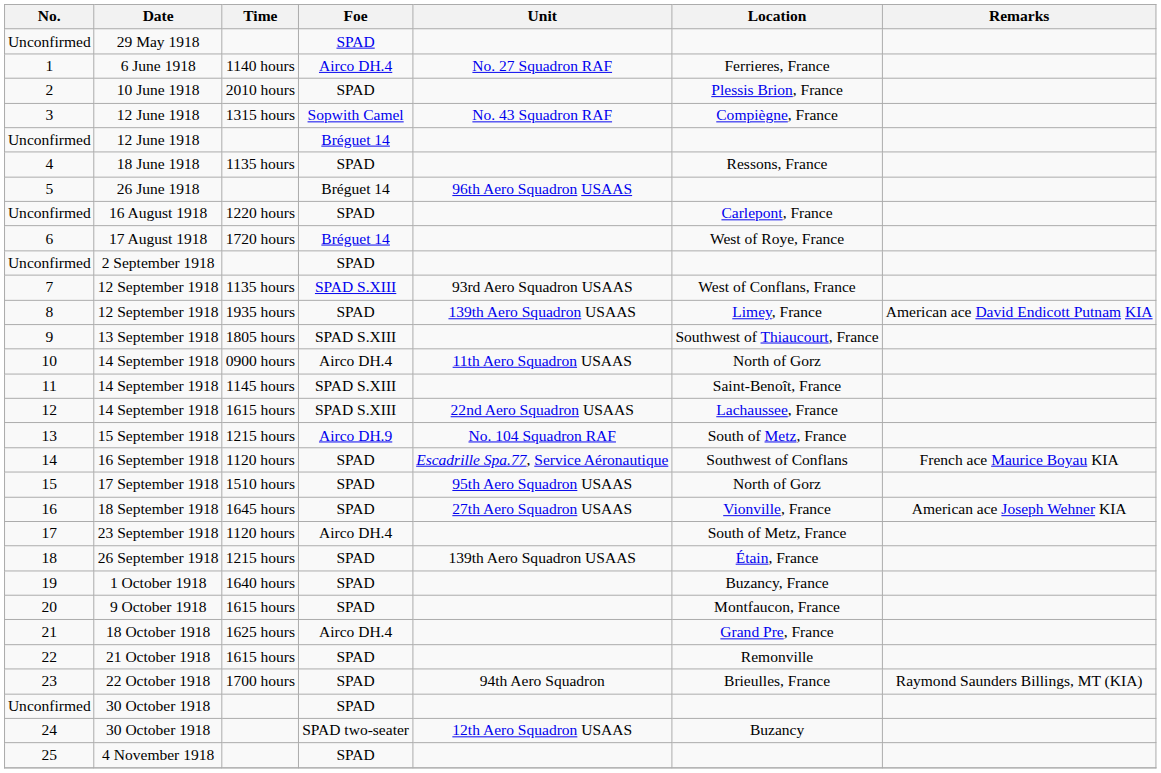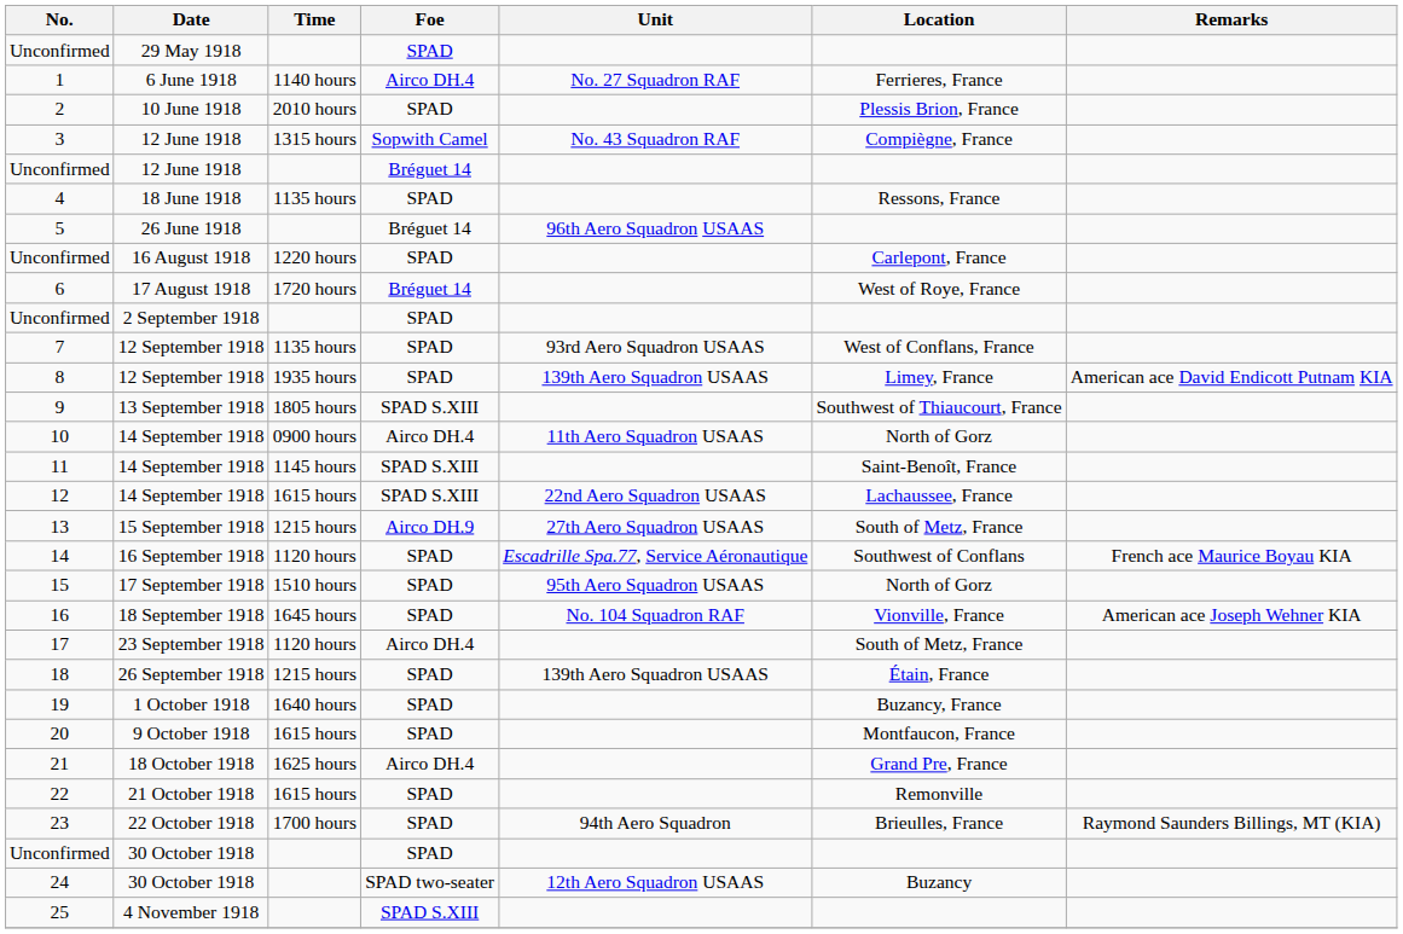 <table class="wikitable" border="1" style="margin: 1em auto 1em auto">
 <tr>
 <th>No.</th>
 <th>Date</th>
 <th>Time</th>
 <th>Foe</th>
 <th>Unit</th>
 <th>Location</th>
 <th>Remarks</th>
 </tr>
 <tr>
 <td align="center">Unconfirmed</td>
 <td align="center">29 May 1918</td>
 <td align="center"></td>
 <td align="center"><a href='#'>SPAD</a></td>
 <td align="center"></td>
 <td align="center"></td>
 <td align="center"></td>
 </tr>
 <tr>
 <td align="center">1</td>
 <td align="center">6 June 1918</td>
 <td align="center">1140 hours</td>
 <td align="center"><a href='#'>Airco DH.4</a></td>
 <td align="center"><a href='#'>No. 27 Squadron RAF</a></td>
 <td align="center">Ferrieres, France</td>
 <td align="center"></td>
 </tr>
 <tr>
 <td align="center">2</td>
 <td align="center">10 June 1918</td>
 <td align="center">2010 hours</td>
 <td align="center">SPAD</td>
 <td align="center"></td>
 <td align="center"><a href='#'>Plessis Brion</a>, France</td>
 <td align="center"></td>
 </tr>
 <tr>
 <td align="center">3</td>
 <td align="center">12 June 1918</td>
 <td align="center">1315 hours</td>
 <td align="center"><a href='#'>Sopwith Camel</a></td>
 <td align="center"><a href='#'>No. 43 Squadron RAF</a></td>
 <td align="center"><a href='#'>Compiègne</a>, France</td>
 <td align="center"></td>
 </tr>
 <tr>
 <td align="center">Unconfirmed</td>
 <td align="center">12 June 1918</td>
 <td align="center"></td>
 <td align="center"><a href='#'>Bréguet 14</a></td>
 <td align="center"></td>
 <td align="center"></td>
 <td align="center"></td>
 </tr>
 <tr>
 <td align="center">4</td>
 <td align="center">18 June 1918</td>
 <td align="center">1135 hours</td>
 <td align="center">SPAD</td>
 <td align="center"></td>
 <td align="center">Ressons, France</td>
 <td align="center"></td>
 </tr>
 <tr>
 <td align="center">5</td>
 <td align="center">26 June 1918</td>
 <td align="center"></td>
 <td align="center">Bréguet 14</td>
 <td align="center"><a href='#'>96th Aero Squadron</a> <a href='#'>USAAS</a></td>
 <td align="center"></td>
 <td align="center"></td>
 </tr>
 <tr>
 <td align="center">Unconfirmed</td>
 <td align="center">16 August 1918</td>
 <td align="center">1220 hours</td>
 <td align="center">SPAD</td>
 <td align="center"></td>
 <td align="center"><a href='#'>Carlepont</a>, France</td>
 <td align="center"></td>
 </tr>
 <tr>
 <td align="center">6</td>
 <td align="center">17 August 1918</td>
 <td align="center">1720 hours</td>
 <td align="center"><a href='#'>Bréguet 14</a></td>
 <td align="center"></td>
 <td align="center">West of Roye, France</td>
 <td align="center"></td>
 </tr>
 <tr>
 <td align="center">Unconfirmed</td>
 <td align="center">2 September 1918</td>
 <td align="center"></td>
 <td align="center">SPAD</td>
 <td align="center"></td>
 <td align="center"></td>
 <td align="center"></td>
 </tr>
 <tr>
 <td align="center">7</td>
 <td align="center">12 September 1918</td>
 <td align="center">1135 hours</td>
-<td align="center"><a href='#'>SPAD S.XIII</a></td>
+<td align="center">SPAD</td>
 <td align="center">93rd Aero Squadron USAAS</td>
 <td align="center">West of Conflans, France</td>
 <td align="center"></td>
 </tr>
 <tr>
 <td align="center">8</td>
 <td align="center">12 September 1918</td>
 <td align="center">1935 hours</td>
 <td align="center">SPAD</td>
 <td align="center"><a href='#'>139th Aero Squadron</a> USAAS</td>
 <td align="center"><a href='#'>Limey</a>, France</td>
 <td align="center">American ace <a href='#'>David Endicott Putnam</a> <a href='#'>KIA</a></td>
 </tr>
 <tr>
 <td align="center">9</td>
 <td align="center">13 September 1918</td>
 <td align="center">1805 hours</td>
 <td align="center">SPAD S.XIII</td>
 <td align="center"></td>
 <td align="center">Southwest of <a href='#'>Thiaucourt</a>, France</td>
 <td align="center"></td>
 </tr>
 <tr>
 <td align="center">10</td>
 <td align="center">14 September 1918</td>
 <td align="center">0900 hours</td>
 <td align="center">Airco DH.4</td>
 <td align="center"><a href='#'>11th Aero Squadron</a> USAAS</td>
 <td align="center">North of Gorz</td>
 <td align="center"></td>
 </tr>
 <tr>
 <td align="center">11</td>
 <td align="center">14 September 1918</td>
 <td align="center">1145 hours</td>
 <td align="center">SPAD S.XIII</td>
 <td align="center"></td>
 <td align="center">Saint-Benoît, France</td>
 <td align="center"></td>
 </tr>
 <tr>
 <td align="center">12</td>
 <td align="center">14 September 1918</td>
 <td align="center">1615 hours</td>
 <td align="center">SPAD S.XIII</td>
 <td align="center"><a href='#'>22nd Aero Squadron</a> USAAS</td>
 <td align="center"><a href='#'>Lachaussee</a>, France</td>
 <td align="center"></td>
 </tr>
 <tr>
 <td align="center">13</td>
 <td align="center">15 September 1918</td>
 <td align="center">1215 hours</td>
 <td align="center"><a href='#'>Airco DH.9</a></td>
-<td align="center"><a href='#'>No. 104 Squadron RAF</a></td>
+<td align="center"><a href='#'>27th Aero Squadron</a> USAAS</td>
 <td align="center">South of <a href='#'>Metz</a>, France</td>
 <td align="center"></td>
 </tr>
 <tr>
 <td align="center">14</td>
 <td align="center">16 September 1918</td>
 <td align="center">1120 hours</td>
 <td align="center">SPAD</td>
 <td align="center"><em><a href='#'>Escadrille Spa.77</a></em>, <a href='#'>Service Aéronautique</a></td>
 <td align="center">Southwest of Conflans</td>
 <td align="center">French ace <a href='#'>Maurice Boyau</a> KIA</td>
 </tr>
 <tr>
 <td align="center">15</td>
 <td align="center">17 September 1918</td>
 <td align="center">1510 hours</td>
 <td align="center">SPAD</td>
 <td align="center"><a href='#'>95th Aero Squadron</a> USAAS</td>
 <td align="center">North of Gorz</td>
 <td align="center"></td>
 </tr>
 <tr>
 <td align="center">16</td>
 <td align="center">18 September 1918</td>
 <td align="center">1645 hours</td>
 <td align="center">SPAD</td>
-<td align="center"><a href='#'>27th Aero Squadron</a> USAAS</td>
+<td align="center"><a href='#'>No. 104 Squadron RAF</a></td>
 <td align="center"><a href='#'>Vionville</a>, France</td>
 <td align="center">American ace <a href='#'>Joseph Wehner</a> KIA</td>
 </tr>
 <tr>
 <td align="center">17</td>
 <td align="center">23 September 1918</td>
 <td align="center">1120 hours</td>
 <td align="center">Airco DH.4</td>
 <td align="center"></td>
 <td align="center">South of Metz, France</td>
 <td align="center"></td>
 </tr>
 <tr>
 <td align="center">18</td>
 <td align="center">26 September 1918</td>
 <td align="center">1215 hours</td>
 <td align="center">SPAD</td>
 <td align="center">139th Aero Squadron USAAS</td>
 <td align="center"><a href='#'>Étain</a>, France</td>
 <td align="center"></td>
 </tr>
 <tr>
 <td align="center">19</td>
 <td align="center">1 October 1918</td>
 <td align="center">1640 hours</td>
 <td align="center">SPAD</td>
 <td align="center"></td>
 <td align="center">Buzancy, France</td>
 <td align="center"></td>
 </tr>
 <tr>
 <td align="center">20</td>
 <td align="center">9 October 1918</td>
 <td align="center">1615 hours</td>
 <td align="center">SPAD</td>
 <td align="center"></td>
 <td align="center">Montfaucon, France</td>
 <td align="center"></td>
 </tr>
 <tr>
 <td align="center">21</td>
 <td align="center">18 October 1918</td>
 <td align="center">1625 hours</td>
 <td align="center">Airco DH.4</td>
 <td align="center"></td>
 <td align="center"><a href='#'>Grand Pre</a>, France</td>
 <td align="center"></td>
 </tr>
 <tr>
 <td align="center">22</td>
 <td align="center">21 October 1918</td>
 <td align="center">1615 hours</td>
 <td align="center">SPAD</td>
 <td align="center"></td>
 <td align="center">Remonville</td>
 <td align="center"></td>
 </tr>
 <tr>
 <td align="center">23</td>
 <td align="center">22 October 1918</td>
 <td align="center">1700 hours</td>
 <td align="center">SPAD</td>
 <td align="center">94th Aero Squadron</td>
 <td align="center">Brieulles, France</td>
 <td align="center">Raymond Saunders Billings, MT (KIA)</td>
 </tr>
 <tr>
 <td align="center">Unconfirmed</td>
 <td align="center">30 October 1918</td>
 <td align="center"></td>
 <td align="center">SPAD</td>
 <td align="center"></td>
 <td align="center"></td>
 <td align="center"></td>
 </tr>
 <tr>
 <td align="center">24</td>
 <td align="center">30 October 1918</td>
 <td align="center"></td>
 <td align="center">SPAD two-seater</td>
 <td align="center"><a href='#'>12th Aero Squadron</a> USAAS</td>
 <td align="center">Buzancy</td>
 <td align="center"></td>
 </tr>
 <tr>
 <td align="center">25</td>
 <td align="center">4 November 1918</td>
 <td align="center"></td>
-<td align="center">SPAD</td>
+<td align="center"><a href='#'>SPAD S.XIII</a></td>
 <td align="center"></td>
 <td align="center"></td>
 <td align="center"></td>
 </tr>
 <tr }>
 </tr>
 </table>
